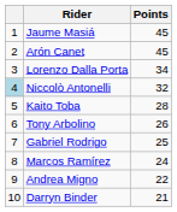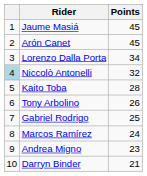 <table class="wikitable" style="font-size: 95%;">
 <tr>
 <th></th>
 <th>Rider</th>
 <th>Points</th>
 </tr>
 <tr>
 <td align=center>1</td>
 <td> <a href='#'>Jaume Masiá</a></td>
 <td align=right>45</td>
 </tr>
 <tr>
 <td align=center>2</td>
 <td> <a href='#'>Arón Canet</a></td>
 <td align=right>45</td>
 </tr>
 <tr>
 <td align=center>3</td>
 <td> <a href='#'>Lorenzo Dalla Porta</a></td>
 <td align=right>34</td>
 </tr>
 <tr>
 <td align=center style="background: lightblue;">4</td>
 <td> <a href='#'>Niccolò Antonelli</a></td>
 <td align=right>32</td>
 </tr>
 <tr>
 <td align=center>5</td>
 <td> <a href='#'>Kaito Toba</a></td>
 <td align=right>28</td>
 </tr>
 <tr>
 <td align=center>6</td>
 <td> <a href='#'>Tony Arbolino</a></td>
 <td align=right>26</td>
 </tr>
 <tr>
 <td align=center>7</td>
 <td> <a href='#'>Gabriel Rodrigo</a></td>
 <td align=right>25</td>
 </tr>
 <tr>
 <td align=center>8</td>
 <td> <a href='#'>Marcos Ramírez</a></td>
 <td align=right>24</td>
 </tr>
 <tr>
 <td align=center>9</td>
 <td> <a href='#'>Andrea Migno</a></td>
-<td align=right>22</td>
+<td align=right>23</td>
 </tr>
 <tr>
 <td align=center>10</td>
 <td> <a href='#'>Darryn Binder</a></td>
 <td align=right>21</td>
 </tr>
 </table>
